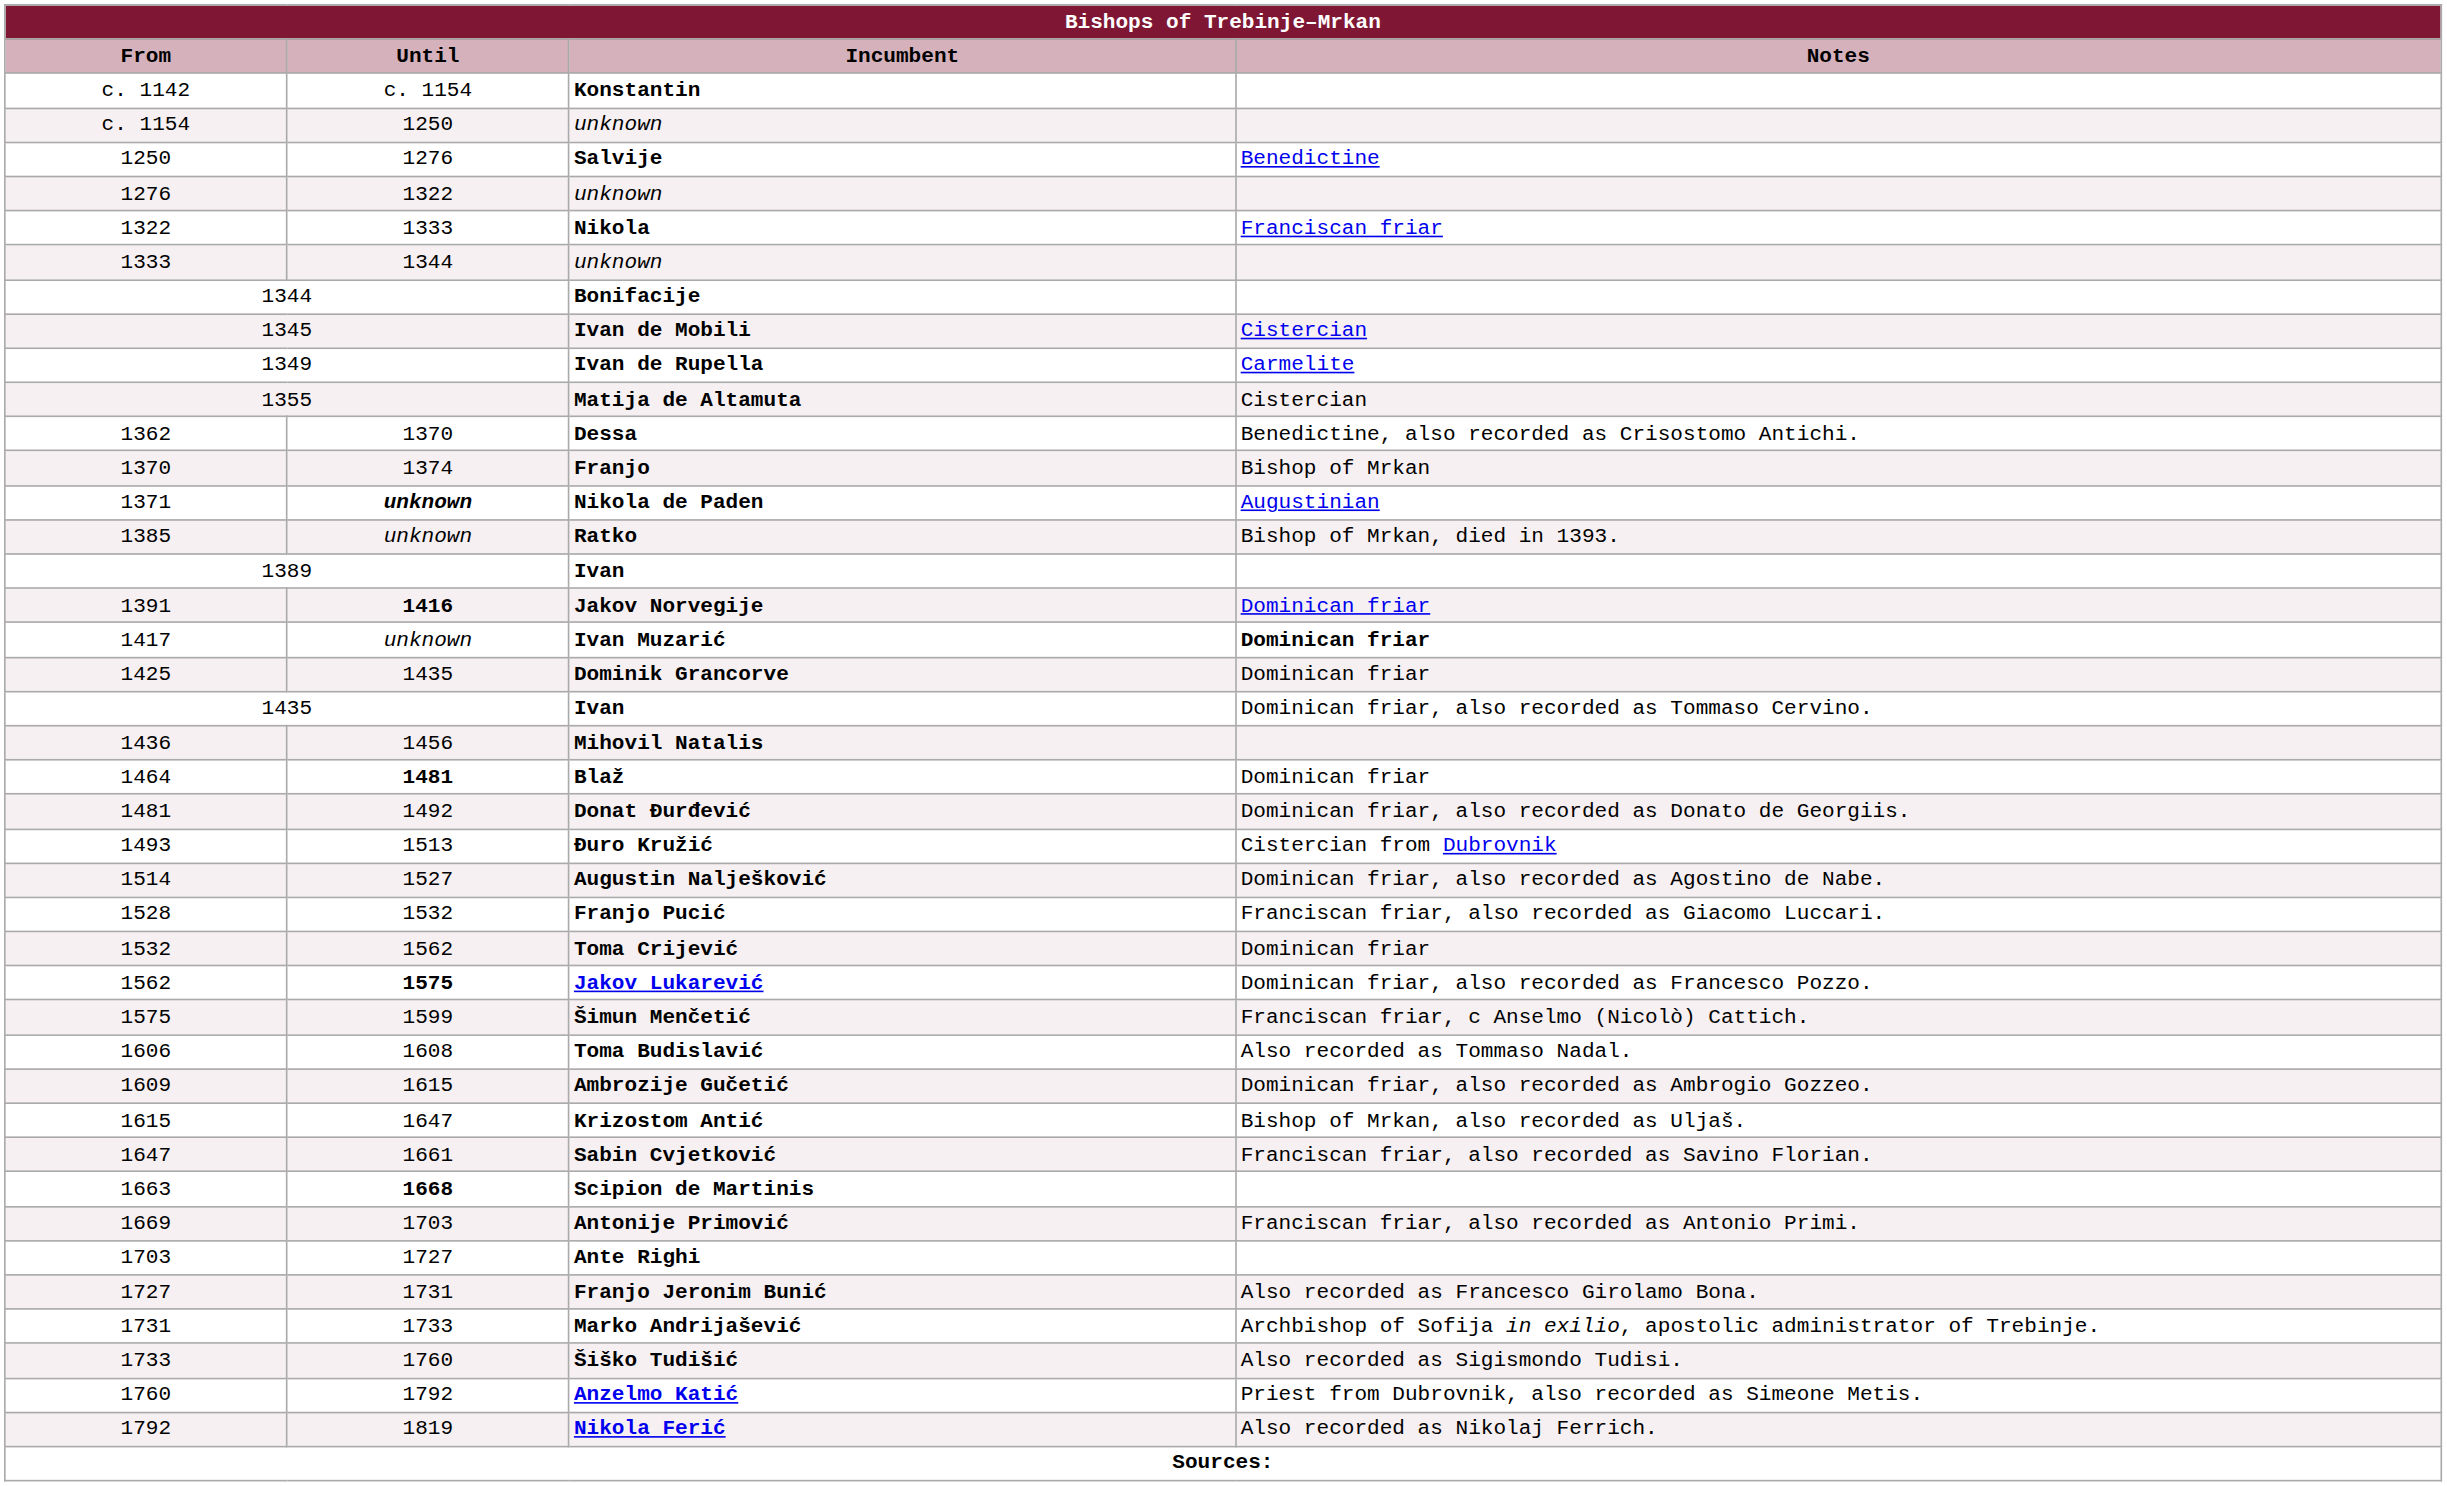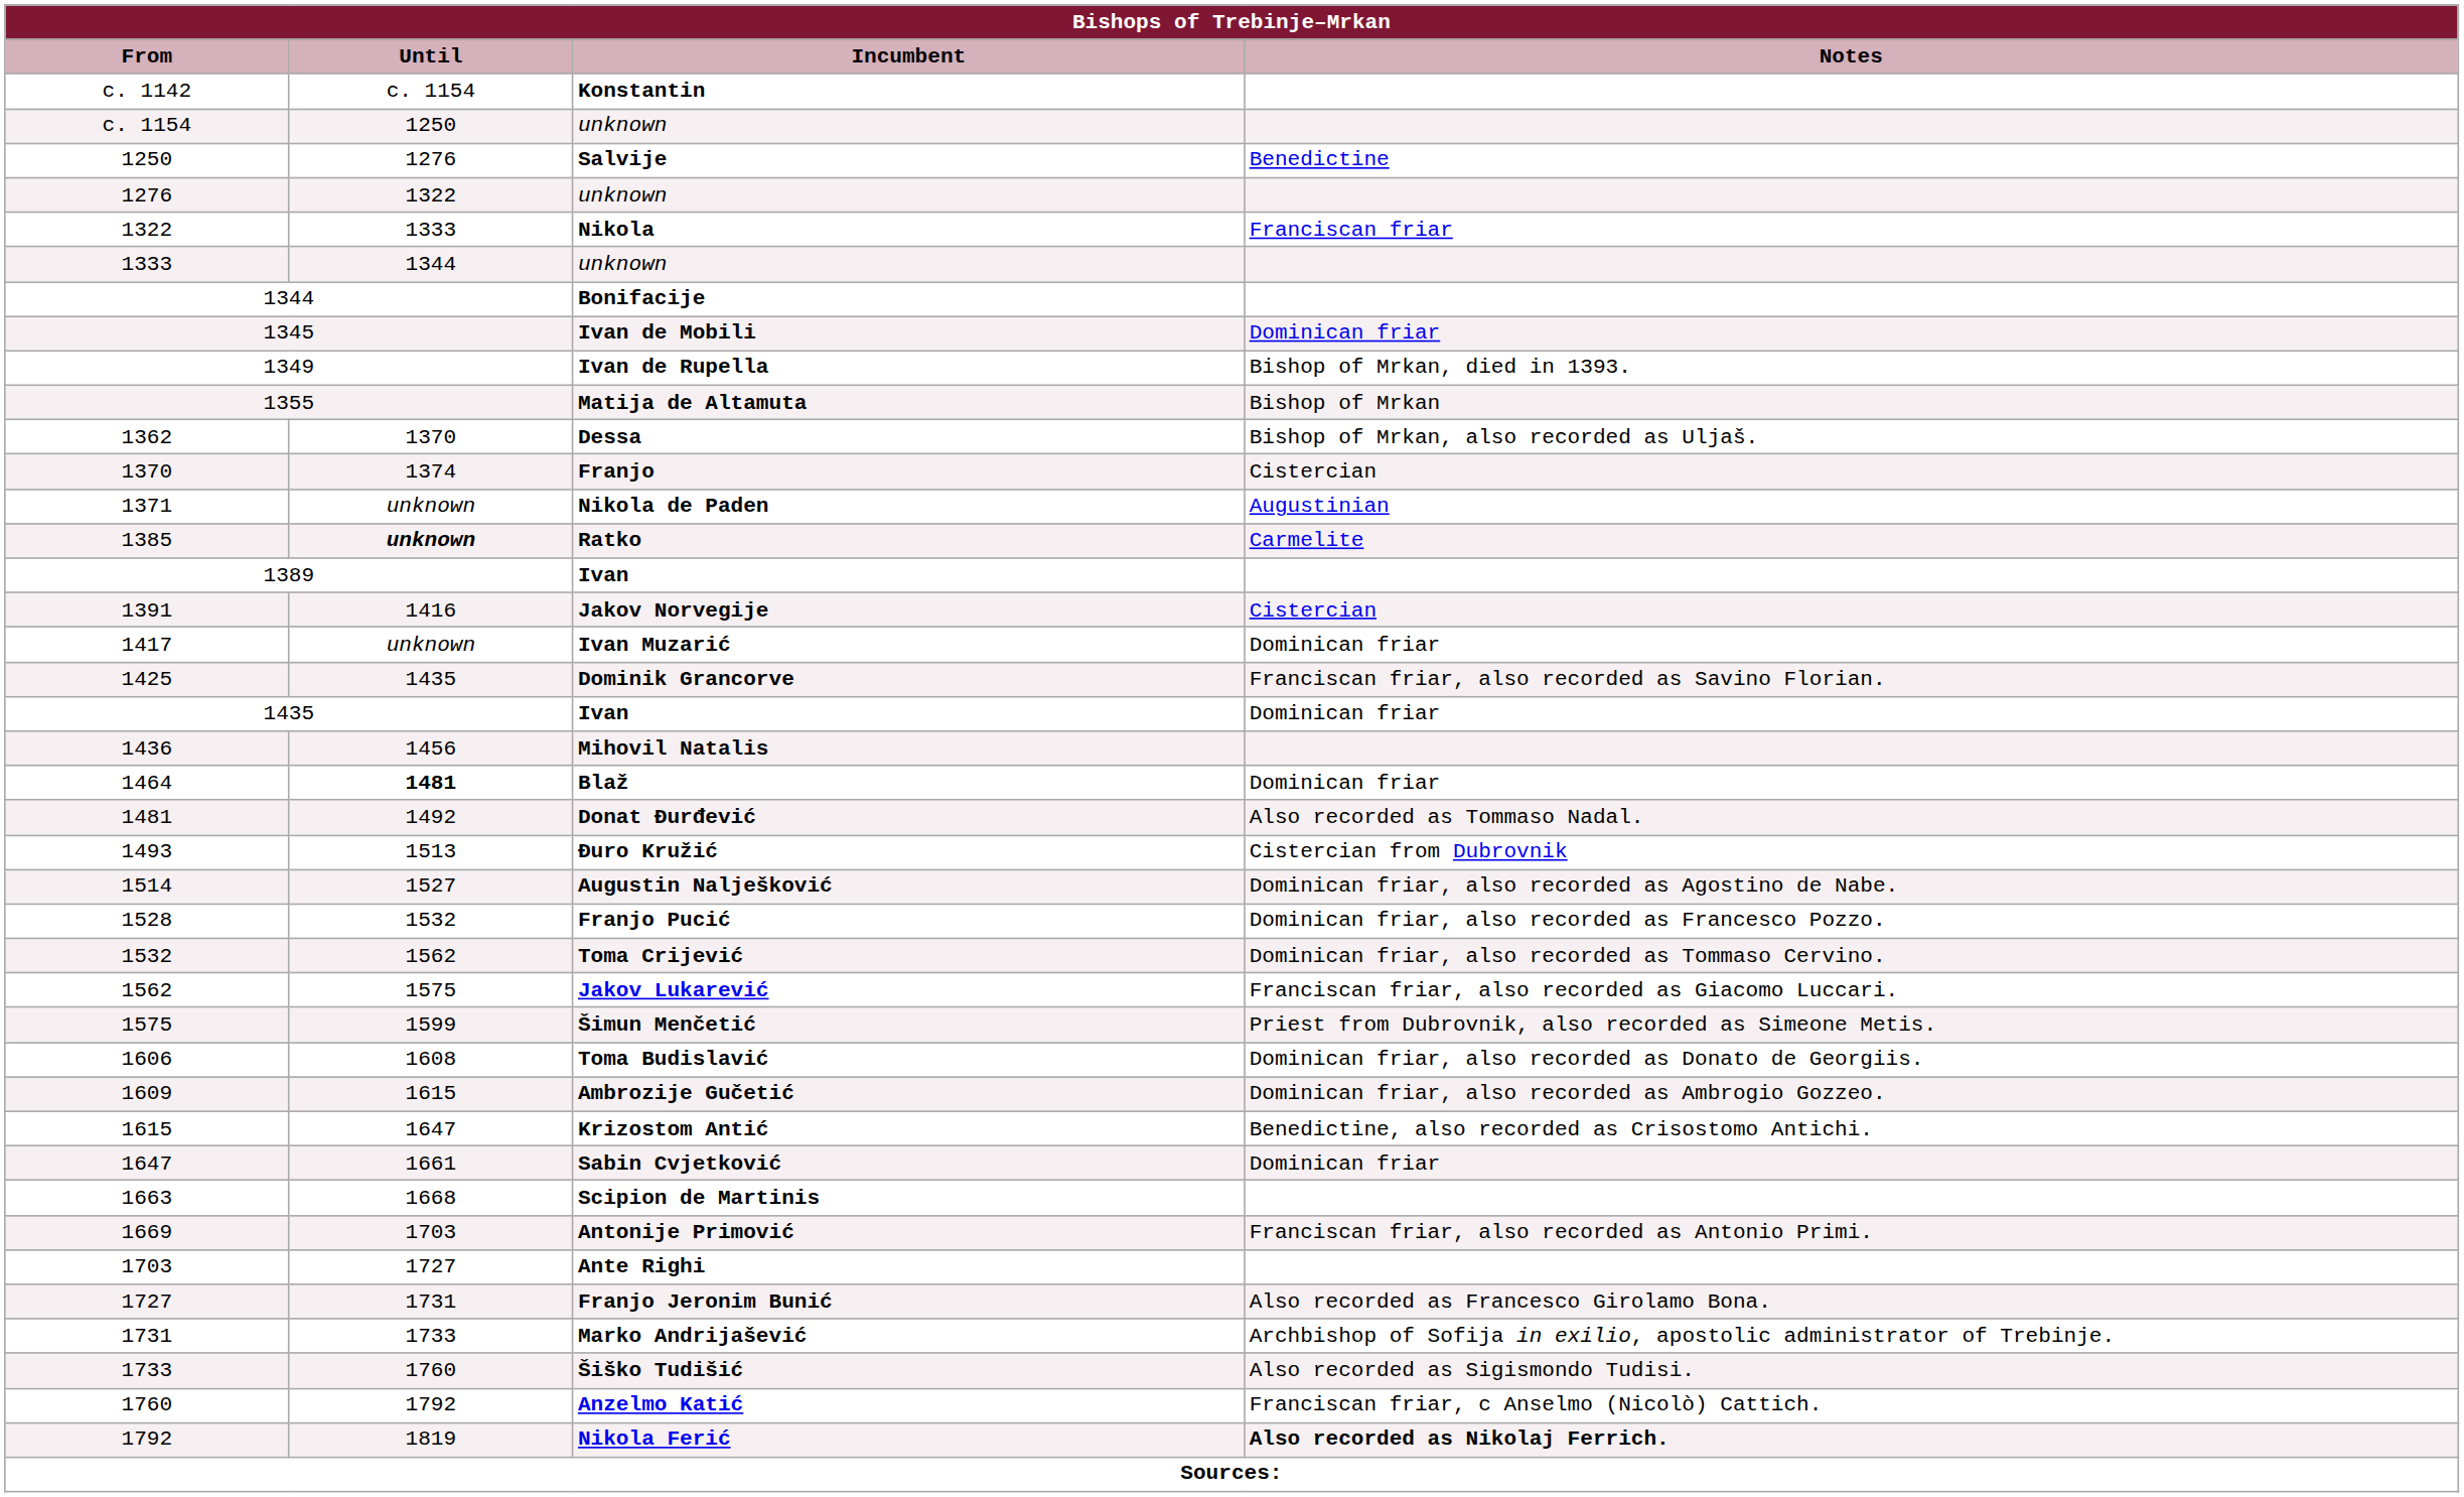 <table class="wikitable" style="width:95%"; border="1">
 <tr>
 <th colspan="4" style="background-color: #7F1734; color: white;">Bishops of Trebinje–Mrkan</th>
 </tr>
 <tr>
 <th style="background-color: #D4B1BB; width: 11%;">From</th>
 <th style="background-color: #D4B1BB; width: 11%;">Until</th>
 <th style="background-color: #D4B1BB; width: 26%;">Incumbent</th>
 <th style="background-color: #D4B1BB; width: 47%;">Notes</th>
 </tr>
 <tr valign="top" style="background-color: white;">
 <td style="text-align: center;">c. 1142</td>
 <td style="text-align: center;">c. 1154</td>
 <td><strong>Konstantin</strong></td>
 <td></td>
 </tr>
 <tr valign="top" style="background-color: #F7F0F2;">
 <td style="text-align: center;">c. 1154</td>
 <td style="text-align: center;">1250</td>
 <td><em>unknown</em></td>
 <td></td>
 </tr>
 <tr valign="top" style="background-color: white;">
 <td style="text-align: center;">1250</td>
 <td style="text-align: center;">1276</td>
 <td><strong>Salvije</strong></td>
 <td><a href='#'>Benedictine</a></td>
 </tr>
 <tr valign="top" style="background-color: #F7F0F2;">
 <td style="text-align: center;">1276</td>
 <td style="text-align: center;">1322</td>
 <td><em>unknown</em></td>
 <td></td>
 </tr>
 <tr valign="top" style="background-color: white;">
 <td style="text-align: center;">1322</td>
 <td style="text-align: center;">1333</td>
 <td><strong>Nikola</strong></td>
 <td><a href='#'>Franciscan friar</a></td>
 </tr>
 <tr valign="top" style="background-color: #F7F0F2;">
 <td style="text-align: center;">1333</td>
 <td style="text-align: center;">1344</td>
 <td><em>unknown</em></td>
 <td></td>
 </tr>
 <tr valign="top" style="background-color: white;">
 <td colspan="2" align="center">1344</td>
 <td><strong>Bonifacije</strong></td>
 <td></td>
 </tr>
 <tr valign="top" style="background-color: #F7F0F2;">
 <td colspan="2" align="center">1345</td>
 <td><strong>Ivan de Mobili</strong></td>
-<td><a href='#'>Cistercian</a></td>
+<td><a href='#'>Dominican friar</a></td>
 </tr>
 <tr valign="top" style="background-color: white;">
 <td colspan="2" align="center">1349</td>
 <td><strong>Ivan de Rupella</strong></td>
-<td><a href='#'>Carmelite</a></td>
+<td>Bishop of Mrkan, died in 1393.</td>
 </tr>
 <tr valign="top" style="background-color: #F7F0F2;">
 <td colspan="2" align="center">1355</td>
 <td><strong>Matija de Altamuta</strong></td>
-<td>Cistercian</td>
+<td>Bishop of Mrkan</td>
 </tr>
 <tr valign="top" style="background-color: white;">
 <td style="text-align: center;">1362</td>
 <td style="text-align: center;">1370</td>
 <td><strong>Dessa</strong></td>
-<td>Benedictine, also recorded as Crisostomo Antichi.</td>
+<td>Bishop of Mrkan, also recorded as Uljaš.</td>
 </tr>
 <tr valign="top" style="background-color: #F7F0F2;">
 <td style="text-align: center;">1370</td>
 <td style="text-align: center;">1374</td>
 <td><strong>Franjo</strong></td>
-<td>Bishop of Mrkan</td>
+<td>Cistercian</td>
 </tr>
 <tr valign="top" style="background-color: white;">
 <td style="text-align: center;">1371</td>
-<td style="text-align: center;"><strong><em>unknown</em></strong></td>
+<td style="text-align: center;"><em>unknown</em></td>
 <td><strong>Nikola de Paden</strong></td>
 <td><a href='#'>Augustinian</a></td>
 </tr>
 <tr valign="top" style="background-color: #F7F0F2;">
 <td style="text-align: center;">1385</td>
-<td style="text-align: center;"><em>unknown</em></td>
+<td style="text-align: center;"><strong><em>unknown</em></strong></td>
 <td><strong>Ratko</strong></td>
-<td>Bishop of Mrkan, died in 1393.</td>
+<td><a href='#'>Carmelite</a></td>
 </tr>
 <tr valign="top" style="background-color: white;">
 <td colspan="2" align="center">1389</td>
 <td><strong>Ivan</strong></td>
 <td></td>
 </tr>
 <tr valign="top" style="background-color: #F7F0F2;">
 <td style="text-align: center;">1391</td>
-<td style="text-align: center;"><strong>1416</strong></td>
+<td style="text-align: center;">1416</td>
 <td><strong>Jakov Norvegije</strong></td>
-<td><a href='#'>Dominican friar</a></td>
+<td><a href='#'>Cistercian</a></td>
 </tr>
 <tr valign="top" style="background-color: white;">
 <td style="text-align: center;">1417</td>
 <td style="text-align: center;"><em>unknown</em></td>
 <td><strong>Ivan Muzarić</strong></td>
-<td><strong>Dominican friar</strong></td>
+<td>Dominican friar</td>
 </tr>
 <tr valign="top" style="background-color: #F7F0F2;">
 <td style="text-align: center;">1425</td>
 <td style="text-align: center;">1435</td>
 <td><strong>Dominik Grancorve</strong></td>
-<td>Dominican friar</td>
+<td>Franciscan friar, also recorded as Savino Florian.</td>
 </tr>
 <tr valign="top" style="background-color: white;">
 <td colspan="2" align="center">1435</td>
 <td><strong>Ivan</strong></td>
-<td>Dominican friar, also recorded as Tommaso Cervino.</td>
+<td>Dominican friar</td>
 </tr>
 <tr valign="top" style="background-color: #F7F0F2;">
 <td style="text-align: center;">1436</td>
 <td style="text-align: center;">1456</td>
 <td><strong>Mihovil Natalis</strong></td>
 <td></td>
 </tr>
 <tr valign="top" style="background-color: white;">
 <td style="text-align: center;">1464</td>
 <td style="text-align: center;"><strong>1481</strong></td>
 <td><strong>Blaž</strong></td>
 <td>Dominican friar</td>
 </tr>
 <tr valign="top" style="background-color: #F7F0F2;">
 <td style="text-align: center;">1481</td>
 <td style="text-align: center;">1492</td>
 <td><strong>Donat Đurđević</strong></td>
-<td>Dominican friar, also recorded as Donato de Georgiis.</td>
+<td>Also recorded as Tommaso Nadal.</td>
 </tr>
 <tr valign="top" style="background-color: white;">
 <td style="text-align: center;">1493</td>
 <td style="text-align: center;">1513</td>
 <td><strong>Đuro Kružić</strong></td>
 <td>Cistercian from <a href='#'>Dubrovnik</a></td>
 </tr>
 <tr valign="top" style="background-color: #F7F0F2;">
 <td style="text-align: center;">1514</td>
 <td style="text-align: center;">1527</td>
 <td><strong>Augustin Nalješković</strong></td>
 <td>Dominican friar, also recorded as Agostino de Nabe.</td>
 </tr>
 <tr valign="top" style="background-color: white;">
 <td style="text-align: center;">1528</td>
 <td style="text-align: center;">1532</td>
 <td><strong>Franjo Pucić</strong></td>
-<td>Franciscan friar, also recorded as Giacomo Luccari.</td>
+<td>Dominican friar, also recorded as Francesco Pozzo.</td>
 </tr>
 <tr valign="top" style="background-color: #F7F0F2;">
 <td style="text-align: center;">1532</td>
 <td style="text-align: center;">1562</td>
 <td><strong>Toma Crijević</strong></td>
-<td>Dominican friar</td>
+<td>Dominican friar, also recorded as Tommaso Cervino.</td>
 </tr>
 <tr valign="top" style="background-color: white;">
 <td style="text-align: center;">1562</td>
-<td style="text-align: center;"><strong>1575</strong></td>
+<td style="text-align: center;">1575</td>
 <td><strong><a href='#'>Jakov Lukarević</a></strong></td>
-<td>Dominican friar, also recorded as Francesco Pozzo.</td>
+<td>Franciscan friar, also recorded as Giacomo Luccari.</td>
 </tr>
 <tr valign="top" style="background-color: #F7F0F2;">
 <td style="text-align: center;">1575</td>
 <td style="text-align: center;">1599</td>
 <td><strong>Šimun Menčetić</strong></td>
-<td>Franciscan friar, c Anselmo (Nicolò) Cattich.</td>
+<td>Priest from Dubrovnik, also recorded as Simeone Metis.</td>
 </tr>
 <tr valign="top" style="background-color: white;">
 <td style="text-align: center;">1606</td>
 <td style="text-align: center;">1608</td>
 <td><strong>Toma Budislavić</strong></td>
-<td>Also recorded as Tommaso Nadal.</td>
+<td>Dominican friar, also recorded as Donato de Georgiis.</td>
 </tr>
 <tr valign="top" style="background-color: #F7F0F2;">
 <td style="text-align: center;">1609</td>
 <td style="text-align: center;">1615</td>
 <td><strong>Ambrozije Gučetić</strong></td>
 <td>Dominican friar, also recorded as Ambrogio Gozzeo.</td>
 </tr>
 <tr valign="top" style="background-color: white;">
 <td style="text-align: center;">1615</td>
 <td style="text-align: center;">1647</td>
 <td><strong>Krizostom Antić</strong></td>
-<td>Bishop of Mrkan, also recorded as Uljaš.</td>
+<td>Benedictine, also recorded as Crisostomo Antichi.</td>
 </tr>
 <tr valign="top" style="background-color: #F7F0F2;">
 <td style="text-align: center;">1647</td>
 <td style="text-align: center;">1661</td>
 <td><strong>Sabin Cvjetković</strong></td>
-<td>Franciscan friar, also recorded as Savino Florian.</td>
+<td>Dominican friar</td>
 </tr>
 <tr valign="top" style="background-color: white;">
 <td style="text-align: center;">1663</td>
-<td style="text-align: center;"><strong>1668</strong></td>
+<td style="text-align: center;">1668</td>
 <td><strong>Scipion de Martinis</strong></td>
 <td></td>
 </tr>
 <tr valign="top" style="background-color: #F7F0F2;">
 <td style="text-align: center;">1669</td>
 <td style="text-align: center;">1703</td>
 <td><strong>Antonije Primović</strong></td>
 <td>Franciscan friar, also recorded as Antonio Primi.</td>
 </tr>
 <tr valign="top" style="background-color: white;">
 <td style="text-align: center;">1703</td>
 <td style="text-align: center;">1727</td>
 <td><strong>Ante Righi</strong></td>
 <td></td>
 </tr>
 <tr valign="top" style="background-color: #F7F0F2;">
 <td style="text-align: center;">1727</td>
 <td style="text-align: center;">1731</td>
 <td><strong>Franjo Jeronim Bunić</strong></td>
 <td>Also recorded as Francesco Girolamo Bona.</td>
 </tr>
 <tr valign="top" style="background-color: white;">
 <td style="text-align: center;">1731</td>
 <td style="text-align: center;">1733</td>
 <td><strong>Marko Andrijašević</strong></td>
 <td>Archbishop of Sofija <em>in exilio</em>, apostolic administrator of Trebinje.</td>
 </tr>
 <tr valign="top" style="background-color: #F7F0F2;">
 <td style="text-align: center;">1733</td>
 <td style="text-align: center;">1760</td>
 <td><strong>Šiško Tudišić</strong></td>
 <td>Also recorded as Sigismondo Tudisi.</td>
 </tr>
 <tr valign="top" style="background-color: white;">
 <td style="text-align: center;">1760</td>
 <td style="text-align: center;">1792</td>
 <td><strong><a href='#'>Anzelmo Katić</a></strong></td>
-<td>Priest from Dubrovnik, also recorded as Simeone Metis.</td>
+<td>Franciscan friar, c Anselmo (Nicolò) Cattich.</td>
 </tr>
 <tr valign="top" style="background-color: #F7F0F2;">
 <td style="text-align: center;">1792</td>
 <td style="text-align: center;">1819</td>
 <td><strong><a href='#'>Nikola Ferić</a></strong></td>
-<td>Also recorded as Nikolaj Ferrich.</td>
+<td><strong>Also recorded as Nikolaj Ferrich.</strong></td>
 </tr>
 <tr valign="top" style="background-color: white;">
 <td colspan="5" style="text-align: center;"><strong>Sources:</strong></td>
 </tr>
 </table>
